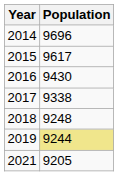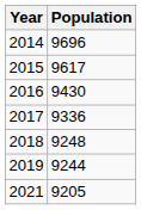 <table class="wikitable">
 <tr>
 <th>Year</th>
 <th>Population</th>
 </tr>
 <tr>
 <td>2014</td>
 <td>9696</td>
 </tr>
 <tr>
 <td>2015</td>
 <td>9617</td>
 </tr>
 <tr>
 <td>2016</td>
 <td>9430</td>
 </tr>
 <tr>
 <td>2017</td>
-<td>9338</td>
+<td>9336</td>
 </tr>
 <tr>
 <td>2018</td>
 <td>9248</td>
 </tr>
 <tr>
 <td>2019</td>
-<td style="background: khaki;">9244</td>
+<td>9244</td>
 </tr>
 <tr>
 <td>2021</td>
 <td>9205</td>
 </tr>
 </table>
